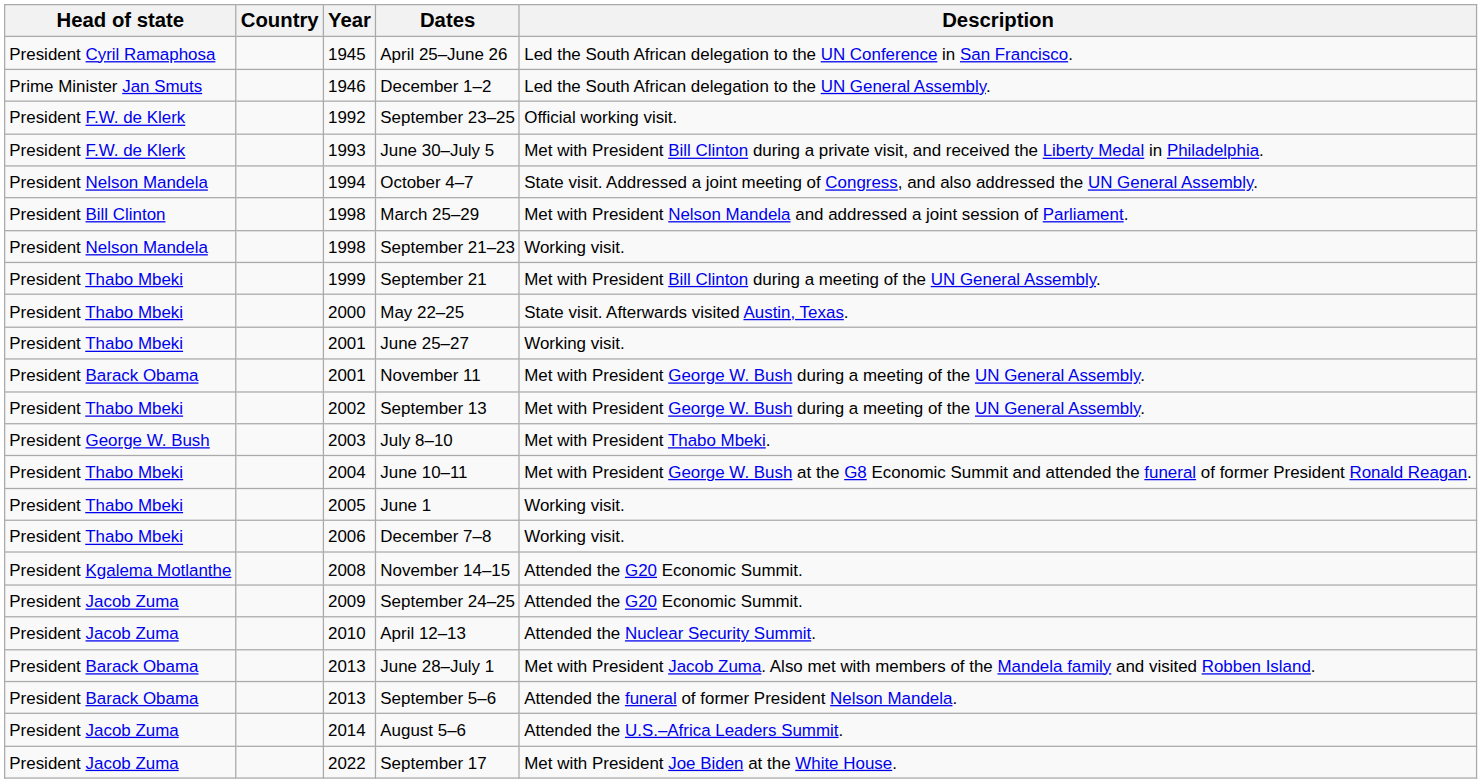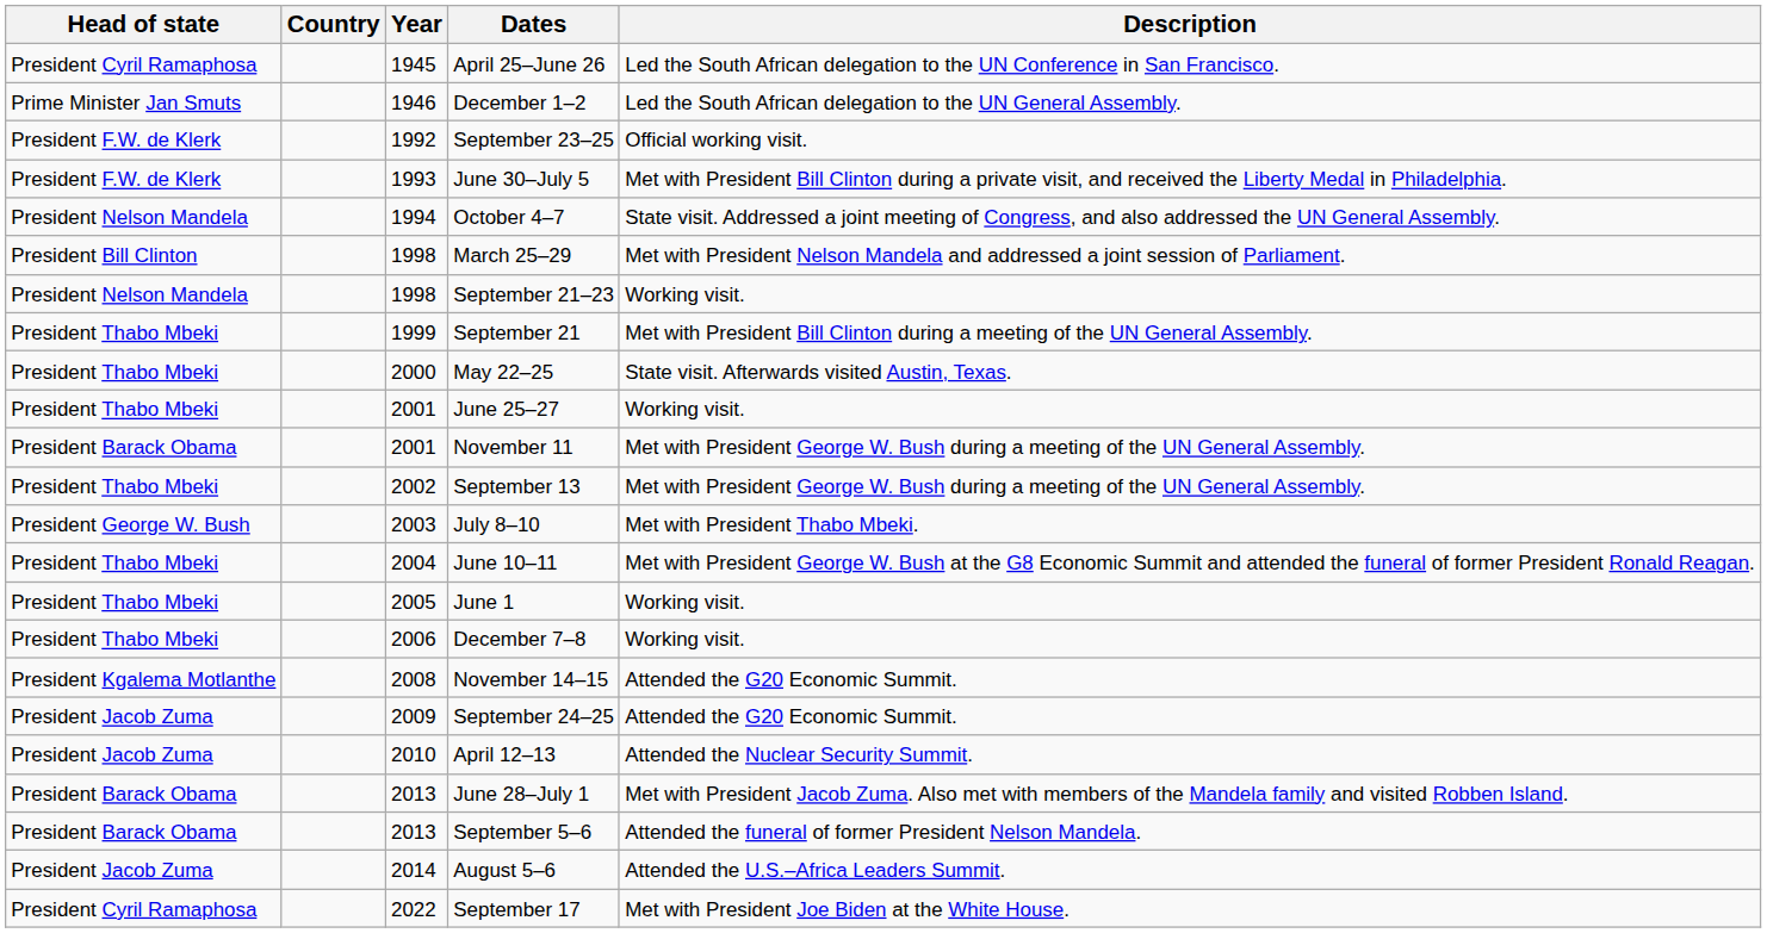 <table class="wikitable">
 <tr>
 <th>Head of state</th>
 <th>Country</th>
 <th>Year</th>
 <th>Dates</th>
 <th>Description</th>
 </tr>
 <tr>
 <td><small>President <a href='#'>Cyril Ramaphosa</a></small></td>
 <td><small></small></td>
 <td><small>1945</small></td>
 <td><small>April 25–June 26</small></td>
 <td><small>Led the South African delegation to the <a href='#'>UN Conference</a> in <a href='#'>San Francisco</a>.</small></td>
 </tr>
 <tr>
 <td><small>Prime Minister <a href='#'>Jan Smuts</a></small></td>
 <td><small></small></td>
 <td><small>1946</small></td>
 <td><small>December 1–2</small></td>
 <td><small>Led the South African delegation to the <a href='#'>UN General Assembly</a>.</small></td>
 </tr>
 <tr>
 <td><small>President <a href='#'>F.W. de Klerk</a></small></td>
 <td><small></small></td>
 <td><small>1992</small></td>
 <td><small>September 23–25</small></td>
 <td><small>Official working visit.</small></td>
 </tr>
 <tr>
 <td><small>President <a href='#'>F.W. de Klerk</a></small></td>
 <td><small></small></td>
 <td><small>1993</small></td>
 <td><small>June 30–July 5</small></td>
 <td><small>Met with President <a href='#'>Bill Clinton</a> during a private visit, and received the <a href='#'>Liberty Medal</a> in <a href='#'>Philadelphia</a>.</small></td>
 </tr>
 <tr>
 <td><small>President <a href='#'>Nelson Mandela</a></small></td>
 <td><small></small></td>
 <td><small>1994</small></td>
 <td><small>October 4–7</small></td>
 <td><small>State visit. Addressed a joint meeting of <a href='#'>Congress</a>, and also addressed the <a href='#'>UN General Assembly</a>.</small></td>
 </tr>
 <tr>
 <td><small>President <a href='#'>Bill Clinton</a></small></td>
 <td><small></small></td>
 <td><small>1998</small></td>
 <td><small>March 25–29</small></td>
 <td><small>Met with President <a href='#'>Nelson Mandela</a> and addressed a joint session of <a href='#'>Parliament</a>.</small></td>
 </tr>
 <tr>
 <td><small>President <a href='#'>Nelson Mandela</a></small></td>
 <td><small></small></td>
 <td><small>1998</small></td>
 <td><small>September 21–23</small></td>
 <td><small>Working visit.</small></td>
 </tr>
 <tr>
 <td><small>President <a href='#'>Thabo Mbeki</a></small></td>
 <td><small></small></td>
 <td><small>1999</small></td>
 <td><small>September 21</small></td>
 <td><small>Met with President <a href='#'>Bill Clinton</a> during a meeting of the <a href='#'>UN General Assembly</a>.</small></td>
 </tr>
 <tr>
 <td><small>President <a href='#'>Thabo Mbeki</a></small></td>
 <td><small></small></td>
 <td><small>2000</small></td>
 <td><small>May 22–25</small></td>
 <td><small>State visit. Afterwards visited <a href='#'>Austin, Texas</a>.</small></td>
 </tr>
 <tr>
 <td><small>President <a href='#'>Thabo Mbeki</a></small></td>
 <td><small></small></td>
 <td><small>2001</small></td>
 <td><small>June 25–27</small></td>
 <td><small>Working visit.</small></td>
 </tr>
 <tr>
 <td><small>President <a href='#'>Barack Obama</a></small></td>
 <td><small></small></td>
 <td><small>2001</small></td>
 <td><small>November 11</small></td>
 <td><small>Met with President <a href='#'>George W. Bush</a> during a meeting of the <a href='#'>UN General Assembly</a>.</small></td>
 </tr>
 <tr>
 <td><small>President <a href='#'>Thabo Mbeki</a></small></td>
 <td><small></small></td>
 <td><small>2002</small></td>
 <td><small>September 13</small></td>
 <td><small>Met with President <a href='#'>George W. Bush</a> during a meeting of the <a href='#'>UN General Assembly</a>.</small></td>
 </tr>
 <tr>
 <td><small>President <a href='#'>George W. Bush</a></small></td>
 <td><small></small></td>
 <td><small>2003</small></td>
 <td><small>July 8–10</small></td>
 <td><small>Met with President <a href='#'>Thabo Mbeki</a>.</small></td>
 </tr>
 <tr>
 <td><small>President <a href='#'>Thabo Mbeki</a></small></td>
 <td><small></small></td>
 <td><small>2004</small></td>
 <td><small>June 10–11</small></td>
 <td><small>Met with President <a href='#'>George W. Bush</a> at the <a href='#'>G8</a> Economic Summit and attended the <a href='#'>funeral</a> of former President <a href='#'>Ronald Reagan</a>.</small></td>
 </tr>
 <tr>
 <td><small>President <a href='#'>Thabo Mbeki</a></small></td>
 <td><small></small></td>
 <td><small>2005</small></td>
 <td><small>June 1</small></td>
 <td><small>Working visit.</small></td>
 </tr>
 <tr>
 <td><small>President <a href='#'>Thabo Mbeki</a></small></td>
 <td><small></small></td>
 <td><small>2006</small></td>
 <td><small>December 7–8</small></td>
 <td><small>Working visit.</small></td>
 </tr>
 <tr>
 <td><small>President <a href='#'>Kgalema Motlanthe</a></small></td>
 <td><small></small></td>
 <td><small>2008</small></td>
 <td><small>November 14–15</small></td>
 <td><small>Attended the <a href='#'>G20</a> Economic Summit.</small></td>
 </tr>
 <tr>
 <td><small>President <a href='#'>Jacob Zuma</a></small></td>
 <td><small></small></td>
 <td><small>2009</small></td>
 <td><small>September 24–25</small></td>
 <td><small>Attended the <a href='#'>G20</a> Economic Summit.</small></td>
 </tr>
 <tr>
 <td><small>President <a href='#'>Jacob Zuma</a></small></td>
 <td><small></small></td>
 <td><small>2010</small></td>
 <td><small>April 12–13</small></td>
 <td><small>Attended the <a href='#'>Nuclear Security Summit</a>.</small></td>
 </tr>
 <tr>
 <td><small>President <a href='#'>Barack Obama</a></small></td>
 <td><small></small></td>
 <td><small>2013</small></td>
 <td><small>June 28–July 1</small></td>
 <td><small>Met with President <a href='#'>Jacob Zuma</a>. Also met with members of the <a href='#'>Mandela family</a> and visited <a href='#'>Robben Island</a>.</small></td>
 </tr>
 <tr>
 <td><small>President <a href='#'>Barack Obama</a></small></td>
 <td><small></small></td>
 <td><small>2013</small></td>
 <td><small>September 5–6</small></td>
 <td><small>Attended the <a href='#'>funeral</a> of former President <a href='#'>Nelson Mandela</a>.</small></td>
 </tr>
 <tr>
 <td><small>President <a href='#'>Jacob Zuma</a></small></td>
 <td><small></small></td>
 <td><small>2014</small></td>
 <td><small>August 5–6</small></td>
 <td><small>Attended the <a href='#'>U.S.–Africa Leaders Summit</a>.</small></td>
 </tr>
 <tr>
-<td><small>President <a href='#'>Jacob Zuma</a></small></td>
+<td><small>President <a href='#'>Cyril Ramaphosa</a></small></td>
 <td><small></small></td>
 <td><small>2022</small></td>
 <td><small>September 17</small></td>
 <td><small>Met with President <a href='#'>Joe Biden</a> at the <a href='#'>White House</a>.</small></td>
 </tr>
 </table>
